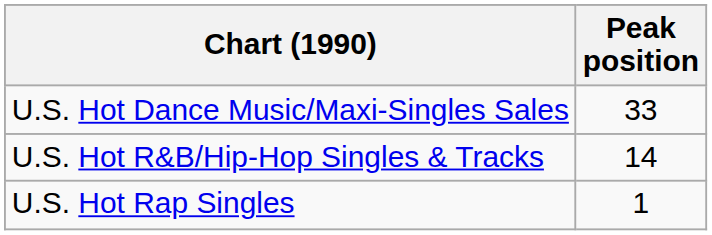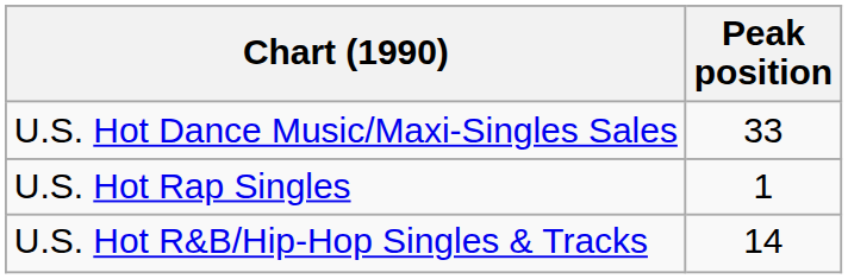 <table class="wikitable sortable">
 <tr>
 <th align="left">Chart (1990)</th>
 <th align="center">Peak<br>position</th>
 </tr>
 <tr>
 <td align="left">U.S. <a href='#'>Hot Dance Music/Maxi-Singles Sales</a></td>
 <td align="center">33</td>
 </tr>
 <tr>
+<td align="left">U.S. <a href='#'>Hot Rap Singles</a></td>
+<td align="center">1</td>
+</tr>
+<tr>
 <td align="left">U.S. <a href='#'>Hot R&B/Hip-Hop Singles & Tracks</a></td>
 <td align="center">14</td>
 </tr>
-<tr>
-<td align="left">U.S. <a href='#'>Hot Rap Singles</a></td>
-<td align="center">1</td>
-</tr>
 </table>
